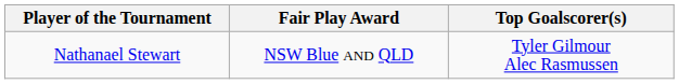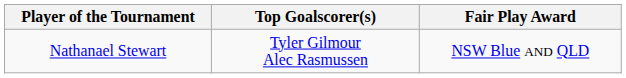 <table class=wikitable style="margin:auto; text-align:center">
 <tr>
 <th style="width: 220px;">Player of the Tournament</th>
+<th style="width: 220px;">Top Goalscorer(s)</th>
 <th style="width: 220px;">Fair Play Award</th>
-<th style="width: 220px;">Top Goalscorer(s)</th>
 </tr>
 <tr>
 <td> <a href='#'>Nathanael Stewart</a></td>
+<td> <a href='#'>Tyler Gilmour</a><br> <a href='#'>Alec Rasmussen</a></td>
 <td> <a href='#'>NSW Blue</a> <small>AND</small>  <a href='#'>QLD</a></td>
-<td> <a href='#'>Tyler Gilmour</a><br> <a href='#'>Alec Rasmussen</a></td>
 </tr>
 </table>
